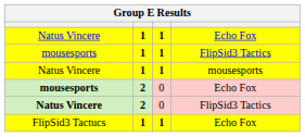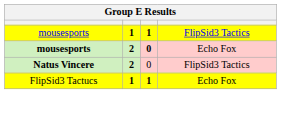 <table class="wikitable" style="text-align: center;">
 <tr>
 <th colspan=4>Group E Results</th>
 </tr>
 <tr>
 <th width="181px"></th>
 <th width="20px"></th>
 <th width="20px"></th>
 <th width="181px"></th>
 </tr>
 <tr>
-<td style="background: #FFFF00;"><a href='#'>Natus Vincere</a></td>
-<td style="background: #FFFF00;"><strong>1</strong></td>
-<td style="background: #FFFF00;"><strong>1</strong></td>
-<td style="background: #FFFF00;"><a href='#'>Echo Fox</a></td>
-</tr>
-<tr>
 <td style="background: #FFFF00;"><a href='#'>mousesports</a></td>
 <td style="background: #FFFF00;"><strong>1</strong></td>
 <td style="background: #FFFF00;"><strong>1</strong></td>
 <td style="background: #FFFF00;"><a href='#'>FlipSid3 Tactics</a></td>
 </tr>
 <tr>
-<td style="background: #FFFF00;">Natus Vincere</td>
-<td style="background: #FFFF00;"><strong>1</strong></td>
-<td style="background: #FFFF00;"><strong>1</strong></td>
-<td style="background: #FFFF00;">mousesports</td>
-</tr>
-<tr>
 <td style="background: #D0F0C0;"><strong>mousesports</strong></td>
 <td style="background: #D0F0C0;"><strong>2</strong></td>
-<td style="background: #FFCCCC;">0</td>
+<td style="background: #FFCCCC;"><strong>0</strong></td>
 <td style="background: #FFCCCC;">Echo Fox</td>
 </tr>
 <tr>
 <td style="background: #D0F0C0;"><strong>Natus Vincere</strong></td>
 <td style="background: #D0F0C0;"><strong>2</strong></td>
 <td style="background: #FFCCCC;">0</td>
 <td style="background: #FFCCCC;">FlipSid3 Tactics</td>
 </tr>
 <tr>
 <td style="background: #FFFF00;">FlipSid3 Tactucs</td>
 <td style="background: #FFFF00;"><strong>1</strong></td>
 <td style="background: #FFFF00;"><strong>1</strong></td>
 <td style="background: #FFFF00;">Echo Fox</td>
 </tr>
 </table>
